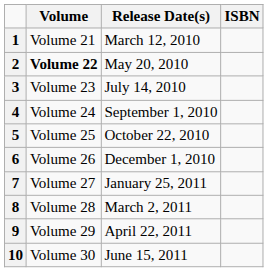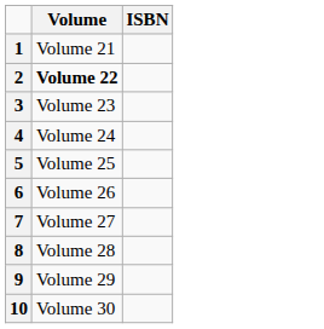 <table class="wikitable mw-collapsible mw-collapsed">
 <tr>
 <td></td>
 <th scope="col">Volume</th>
-<th scope="col">Release Date(s)</th>
 <th scope="col">ISBN</th>
 </tr>
 <tr>
 <th scope="row">1</th>
 <td>Volume 21</td>
-<td>March 12, 2010</td>
 <td></td>
 </tr>
 <tr>
 <th scope="row">2</th>
 <td><strong>Volume 22</strong></td>
-<td>May 20, 2010</td>
 <td></td>
 </tr>
 <tr>
 <th scope="row">3</th>
 <td>Volume 23</td>
-<td>July 14, 2010</td>
 <td></td>
 </tr>
 <tr>
 <th scope="row">4</th>
 <td>Volume 24</td>
-<td>September 1, 2010</td>
 <td></td>
 </tr>
 <tr>
 <th scope="row">5</th>
 <td>Volume 25</td>
-<td>October 22, 2010</td>
 <td></td>
 </tr>
 <tr>
 <th scope="row">6</th>
 <td>Volume 26</td>
-<td>December 1, 2010</td>
 <td></td>
 </tr>
 <tr>
 <th scope="row">7</th>
 <td>Volume 27</td>
-<td>January 25, 2011</td>
 <td></td>
 </tr>
 <tr>
 <th scope="row">8</th>
 <td>Volume 28</td>
-<td>March 2, 2011</td>
 <td></td>
 </tr>
 <tr>
 <th scope="row">9</th>
 <td>Volume 29</td>
-<td>April 22, 2011</td>
 <td></td>
 </tr>
 <tr>
 <th scope="row">10</th>
 <td>Volume 30</td>
-<td>June 15, 2011</td>
 <td></td>
 </tr>
 </table>
